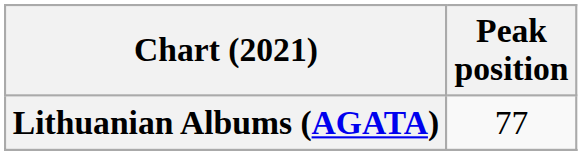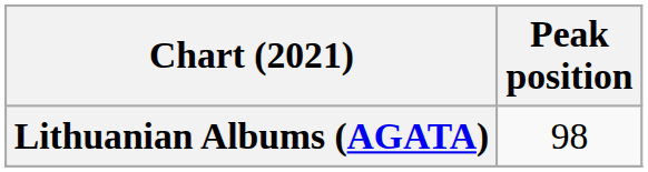 <table class="wikitable sortable plainrowheaders" style="text-align:center">
 <tr>
 <th scope="col">Chart (2021)</th>
 <th scope="col">Peak<br>position</th>
 </tr>
 <tr>
 <th scope="row">Lithuanian Albums (<a href='#'>AGATA</a>)</th>
-<td>77</td>
+<td>98</td>
 </tr>
 <tr>
 </tr>
 <tr>
 </tr>
 <tr>
 </tr>
 </table>
